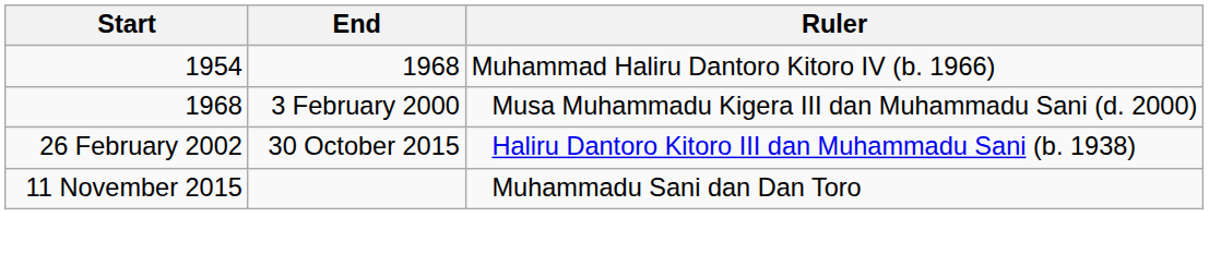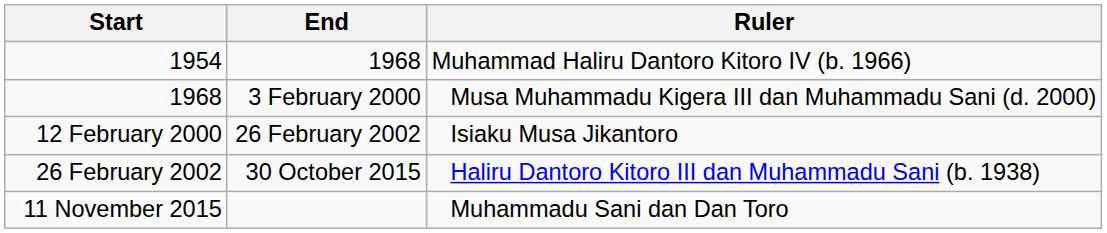 <table class=wikitable style="text-align:right;">
 <tr>
 <th style="width:9em;">Start</th>
 <th style="width:8em;">End</th>
 <th>Ruler</th>
 </tr>
 <tr>
 <td>1954</td>
 <td>1968</td>
 <td style="text-align:left;padding-left:lem;">Muhammad Haliru Dantoro Kitoro IV (b. 1966)</td>
 </tr>
 <tr>
 <td>1968</td>
 <td>3 February 2000</td>
 <td style="text-align:left;padding-left:1em;">Musa Muhammadu Kigera III dan Muhammadu Sani (d. 2000)</td>
 </tr>
 <tr>
+<td>12 February 2000</td>
+<td>26 February 2002</td>
+<td style="text-align:left;padding-left:1em;">Isiaku Musa Jikantoro</td>
+</tr>
+<tr>
 <td>26 February 2002</td>
 <td>30 October 2015</td>
 <td style="text-align:left;padding-left:1em;"><a href='#'>Haliru Dantoro Kitoro III dan Muhammadu Sani</a> (b. 1938)</td>
 </tr>
 <tr>
 <td>11 November 2015</td>
 <td></td>
 <td style="text-align:left;padding-left:1em;">Muhammadu Sani dan Dan Toro</td>
 </tr>
 </table>
